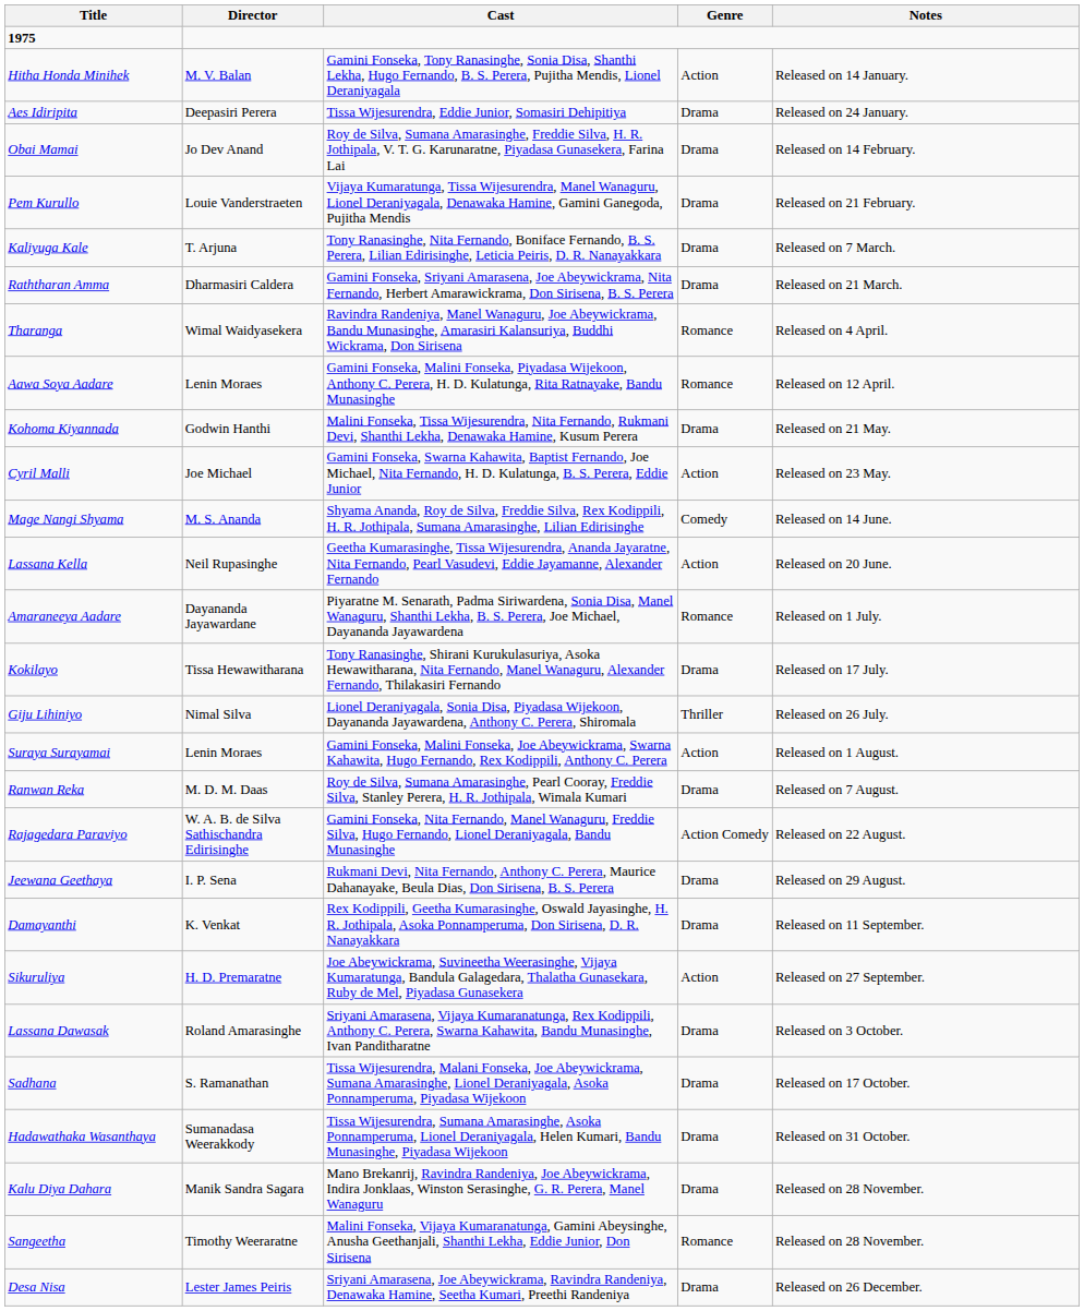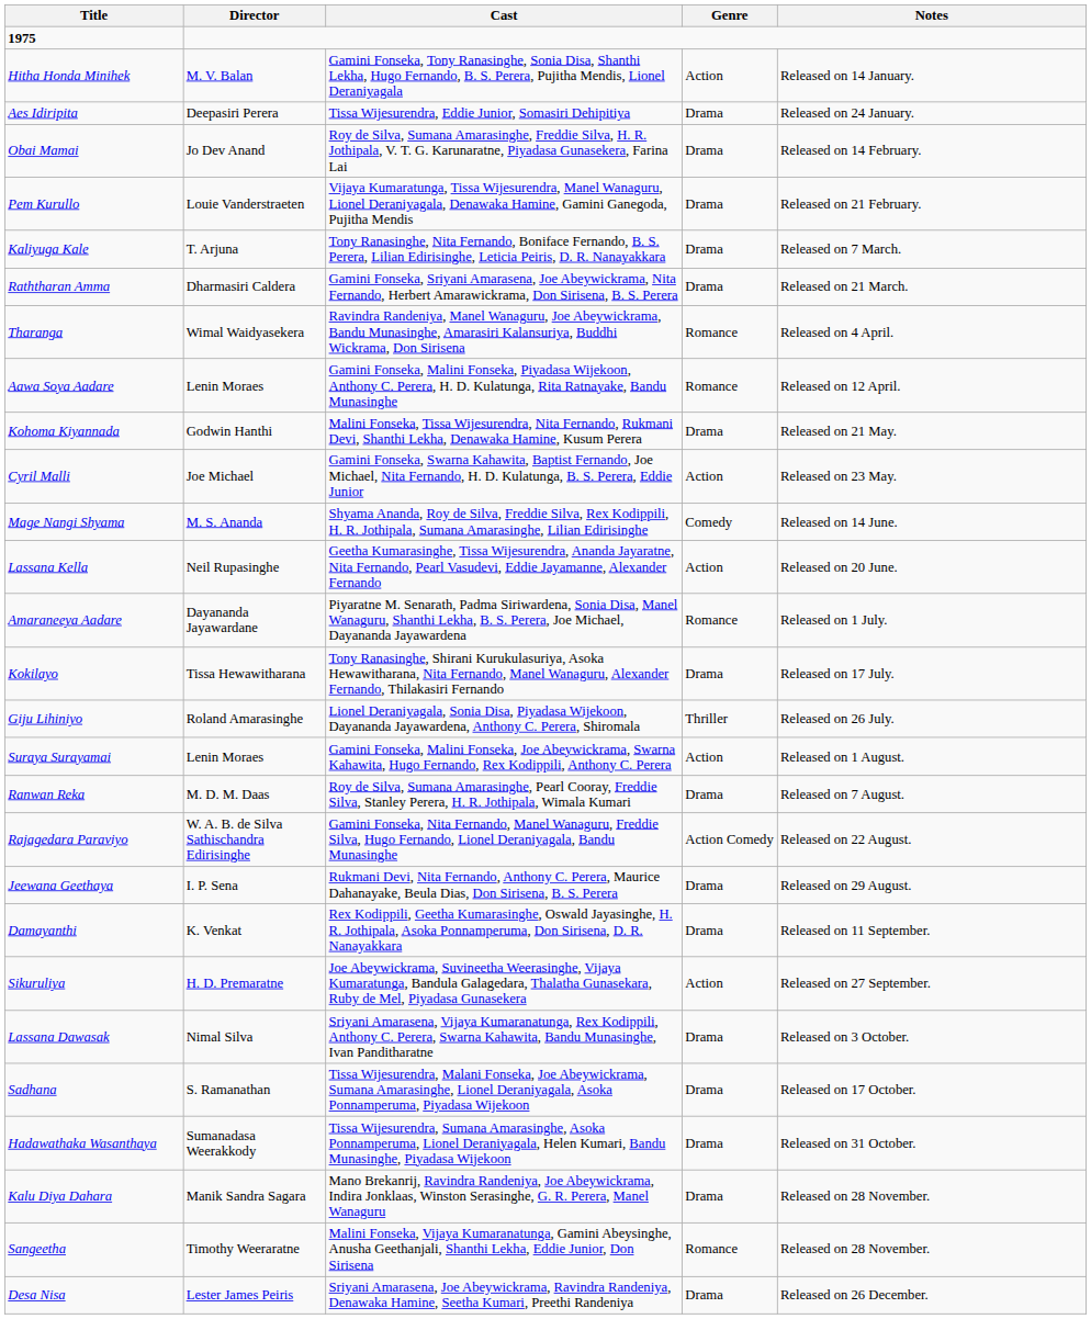 <table class="wikitable">
 <tr>
 <th width=15%>Title</th>
 <th width=12%>Director</th>
 <th width=30%>Cast</th>
 <th width=8%>Genre</th>
 <th width=26%>Notes</th>
 </tr>
 <tr>
 <td><strong>1975</strong></td>
 </tr>
 <tr>
 <td><em><a href='#'>Hitha Honda Minihek</a></em></td>
 <td><a href='#'>M. V. Balan</a></td>
 <td><a href='#'>Gamini Fonseka</a>, <a href='#'>Tony Ranasinghe</a>, <a href='#'>Sonia Disa</a>, <a href='#'>Shanthi Lekha</a>, <a href='#'>Hugo Fernando</a>, <a href='#'>B. S. Perera</a>, Pujitha Mendis, <a href='#'>Lionel Deraniyagala</a></td>
 <td>Action</td>
 <td>Released on 14 January.</td>
 </tr>
 <tr>
 <td><em><a href='#'>Aes Idiripita</a></em></td>
 <td>Deepasiri Perera</td>
 <td><a href='#'>Tissa Wijesurendra</a>, <a href='#'>Eddie Junior</a>, <a href='#'>Somasiri Dehipitiya</a></td>
 <td>Drama</td>
 <td>Released on 24 January.</td>
 </tr>
 <tr>
 <td><em><a href='#'>Obai Mamai</a></em></td>
 <td>Jo Dev Anand</td>
 <td><a href='#'>Roy de Silva</a>, <a href='#'>Sumana Amarasinghe</a>, <a href='#'>Freddie Silva</a>, <a href='#'>H. R. Jothipala</a>, V. T. G. Karunaratne, <a href='#'>Piyadasa Gunasekera</a>, Farina Lai</td>
 <td>Drama</td>
 <td>Released on 14 February.</td>
 </tr>
 <tr>
 <td><em><a href='#'>Pem Kurullo</a></em></td>
 <td>Louie Vanderstraeten</td>
 <td><a href='#'>Vijaya Kumaratunga</a>, <a href='#'>Tissa Wijesurendra</a>, <a href='#'>Manel Wanaguru</a>, <a href='#'>Lionel Deraniyagala</a>, <a href='#'>Denawaka Hamine</a>, Gamini Ganegoda, Pujitha Mendis</td>
 <td>Drama</td>
 <td>Released on 21 February.</td>
 </tr>
 <tr>
 <td><em><a href='#'>Kaliyuga Kale</a></em></td>
 <td>T. Arjuna</td>
 <td><a href='#'>Tony Ranasinghe</a>, <a href='#'>Nita Fernando</a>, Boniface Fernando, <a href='#'>B. S. Perera</a>, <a href='#'>Lilian Edirisinghe</a>, <a href='#'>Leticia Peiris</a>, <a href='#'>D. R. Nanayakkara</a></td>
 <td>Drama</td>
 <td>Released on 7 March.</td>
 </tr>
 <tr>
 <td><em><a href='#'>Raththaran Amma</a></em></td>
 <td>Dharmasiri Caldera</td>
 <td><a href='#'>Gamini Fonseka</a>, <a href='#'>Sriyani Amarasena</a>, <a href='#'>Joe Abeywickrama</a>, <a href='#'>Nita Fernando</a>, Herbert Amarawickrama, <a href='#'>Don Sirisena</a>, <a href='#'>B. S. Perera</a></td>
 <td>Drama</td>
 <td>Released on 21 March.</td>
 </tr>
 <tr>
 <td><em><a href='#'>Tharanga</a></em></td>
 <td>Wimal Waidyasekera</td>
 <td><a href='#'>Ravindra Randeniya</a>, <a href='#'>Manel Wanaguru</a>, <a href='#'>Joe Abeywickrama</a>, <a href='#'>Bandu Munasinghe</a>, <a href='#'>Amarasiri Kalansuriya</a>, <a href='#'>Buddhi Wickrama</a>, <a href='#'>Don Sirisena</a></td>
 <td>Romance</td>
 <td>Released on 4 April.</td>
 </tr>
 <tr>
 <td><em><a href='#'>Aawa Soya Aadare</a></em></td>
 <td>Lenin Moraes</td>
 <td><a href='#'>Gamini Fonseka</a>, <a href='#'>Malini Fonseka</a>, <a href='#'>Piyadasa Wijekoon</a>, <a href='#'>Anthony C. Perera</a>, H. D. Kulatunga, <a href='#'>Rita Ratnayake</a>, <a href='#'>Bandu Munasinghe</a></td>
 <td>Romance</td>
 <td>Released on 12 April.</td>
 </tr>
 <tr>
 <td><em><a href='#'>Kohoma Kiyannada</a></em></td>
 <td>Godwin Hanthi</td>
 <td><a href='#'>Malini Fonseka</a>, <a href='#'>Tissa Wijesurendra</a>, <a href='#'>Nita Fernando</a>, <a href='#'>Rukmani Devi</a>, <a href='#'>Shanthi Lekha</a>, <a href='#'>Denawaka Hamine</a>, Kusum Perera</td>
 <td>Drama</td>
 <td>Released on 21 May.</td>
 </tr>
 <tr>
 <td><em><a href='#'>Cyril Malli</a></em></td>
 <td>Joe Michael</td>
 <td><a href='#'>Gamini Fonseka</a>, <a href='#'>Swarna Kahawita</a>, <a href='#'>Baptist Fernando</a>, Joe Michael, <a href='#'>Nita Fernando</a>, H. D. Kulatunga, <a href='#'>B. S. Perera</a>, <a href='#'>Eddie Junior</a></td>
 <td>Action</td>
 <td>Released on 23 May.</td>
 </tr>
 <tr>
 <td><em><a href='#'>Mage Nangi Shyama</a></em></td>
 <td><a href='#'>M. S. Ananda</a></td>
 <td><a href='#'>Shyama Ananda</a>, <a href='#'>Roy de Silva</a>, <a href='#'>Freddie Silva</a>, <a href='#'>Rex Kodippili</a>, <a href='#'>H. R. Jothipala</a>, <a href='#'>Sumana Amarasinghe</a>, <a href='#'>Lilian Edirisinghe</a></td>
 <td>Comedy</td>
 <td>Released on 14 June.</td>
 </tr>
 <tr>
 <td><em><a href='#'>Lassana Kella</a></em></td>
 <td>Neil Rupasinghe</td>
 <td><a href='#'>Geetha Kumarasinghe</a>, <a href='#'>Tissa Wijesurendra</a>, <a href='#'>Ananda Jayaratne</a>, <a href='#'>Nita Fernando</a>, <a href='#'>Pearl Vasudevi</a>, <a href='#'>Eddie Jayamanne</a>, <a href='#'>Alexander Fernando</a></td>
 <td>Action</td>
 <td>Released on 20 June.</td>
 </tr>
 <tr>
 <td><em><a href='#'>Amaraneeya Aadare</a></em></td>
 <td>Dayananda Jayawardane</td>
 <td>Piyaratne M. Senarath, Padma Siriwardena, <a href='#'>Sonia Disa</a>, <a href='#'>Manel Wanaguru</a>, <a href='#'>Shanthi Lekha</a>, <a href='#'>B. S. Perera</a>, Joe Michael, Dayananda Jayawardena</td>
 <td>Romance</td>
 <td>Released on 1 July.</td>
 </tr>
 <tr>
 <td><em><a href='#'>Kokilayo</a></em></td>
 <td>Tissa Hewawitharana</td>
 <td><a href='#'>Tony Ranasinghe</a>, Shirani Kurukulasuriya, Asoka Hewawitharana, <a href='#'>Nita Fernando</a>, <a href='#'>Manel Wanaguru</a>, <a href='#'>Alexander Fernando</a>, Thilakasiri Fernando</td>
 <td>Drama</td>
 <td>Released on 17 July.</td>
 </tr>
 <tr>
 <td><em><a href='#'>Giju Lihiniyo</a></em></td>
-<td>Nimal Silva</td>
+<td>Roland Amarasinghe</td>
 <td><a href='#'>Lionel Deraniyagala</a>, <a href='#'>Sonia Disa</a>, <a href='#'>Piyadasa Wijekoon</a>, Dayananda Jayawardena, <a href='#'>Anthony C. Perera</a>, Shiromala</td>
 <td>Thriller</td>
 <td>Released on 26 July.</td>
 </tr>
 <tr>
 <td><em><a href='#'>Suraya Surayamai</a></em></td>
 <td>Lenin Moraes</td>
 <td><a href='#'>Gamini Fonseka</a>, <a href='#'>Malini Fonseka</a>, <a href='#'>Joe Abeywickrama</a>, <a href='#'>Swarna Kahawita</a>, <a href='#'>Hugo Fernando</a>, <a href='#'>Rex Kodippili</a>, <a href='#'>Anthony C. Perera</a></td>
 <td>Action</td>
 <td>Released on 1 August.</td>
 </tr>
 <tr>
 <td><em><a href='#'>Ranwan Reka</a></em></td>
 <td>M. D. M. Daas</td>
 <td><a href='#'>Roy de Silva</a>, <a href='#'>Sumana Amarasinghe</a>, Pearl Cooray, <a href='#'>Freddie Silva</a>, Stanley Perera, <a href='#'>H. R. Jothipala</a>, Wimala Kumari</td>
 <td>Drama</td>
 <td>Released on 7 August.</td>
 </tr>
 <tr>
 <td><em><a href='#'>Rajagedara Paraviyo</a></em></td>
 <td>W. A. B. de Silva<br> <a href='#'>Sathischandra Edirisinghe</a></td>
 <td><a href='#'>Gamini Fonseka</a>, <a href='#'>Nita Fernando</a>, <a href='#'>Manel Wanaguru</a>, <a href='#'>Freddie Silva</a>, <a href='#'>Hugo Fernando</a>, <a href='#'>Lionel Deraniyagala</a>, <a href='#'>Bandu Munasinghe</a></td>
 <td>Action Comedy</td>
 <td>Released on 22 August.</td>
 </tr>
 <tr>
 <td><em><a href='#'>Jeewana Geethaya</a></em></td>
 <td>I. P. Sena</td>
 <td><a href='#'>Rukmani Devi</a>, <a href='#'>Nita Fernando</a>, <a href='#'>Anthony C. Perera</a>, Maurice Dahanayake, Beula Dias, <a href='#'>Don Sirisena</a>, <a href='#'>B. S. Perera</a></td>
 <td>Drama</td>
 <td>Released on 29 August.</td>
 </tr>
 <tr>
 <td><em><a href='#'>Damayanthi</a></em></td>
 <td>K. Venkat</td>
 <td><a href='#'>Rex Kodippili</a>, <a href='#'>Geetha Kumarasinghe</a>, Oswald Jayasinghe, <a href='#'>H. R. Jothipala</a>, <a href='#'>Asoka Ponnamperuma</a>, <a href='#'>Don Sirisena</a>, <a href='#'>D. R. Nanayakkara</a></td>
 <td>Drama</td>
 <td>Released on 11 September.</td>
 </tr>
 <tr>
 <td><em><a href='#'>Sikuruliya</a></em></td>
 <td><a href='#'>H. D. Premaratne</a></td>
 <td><a href='#'>Joe Abeywickrama</a>, <a href='#'>Suvineetha Weerasinghe</a>, <a href='#'>Vijaya Kumaratunga</a>, Bandula Galagedara, <a href='#'>Thalatha Gunasekara</a>, <a href='#'>Ruby de Mel</a>, <a href='#'>Piyadasa Gunasekera</a></td>
 <td>Action</td>
 <td>Released on 27 September.</td>
 </tr>
 <tr>
 <td><em><a href='#'>Lassana Dawasak</a></em></td>
-<td>Roland Amarasinghe</td>
+<td>Nimal Silva</td>
 <td><a href='#'>Sriyani Amarasena</a>, <a href='#'>Vijaya Kumaranatunga</a>, <a href='#'>Rex Kodippili</a>, <a href='#'>Anthony C. Perera</a>, <a href='#'>Swarna Kahawita</a>, <a href='#'>Bandu Munasinghe</a>, Ivan Panditharatne</td>
 <td>Drama</td>
 <td>Released on 3 October.</td>
 </tr>
 <tr>
 <td><em><a href='#'>Sadhana</a></em></td>
 <td>S. Ramanathan</td>
 <td><a href='#'>Tissa Wijesurendra</a>, <a href='#'>Malani Fonseka</a>, <a href='#'>Joe Abeywickrama</a>, <a href='#'>Sumana Amarasinghe</a>, <a href='#'>Lionel Deraniyagala</a>, <a href='#'>Asoka Ponnamperuma</a>, <a href='#'>Piyadasa Wijekoon</a></td>
 <td>Drama</td>
 <td>Released on 17 October.</td>
 </tr>
 <tr>
 <td><em><a href='#'>Hadawathaka Wasanthaya</a></em></td>
 <td>Sumanadasa Weerakkody</td>
 <td><a href='#'>Tissa Wijesurendra</a>, <a href='#'>Sumana Amarasinghe</a>, <a href='#'>Asoka Ponnamperuma</a>, <a href='#'>Lionel Deraniyagala</a>, Helen Kumari, <a href='#'>Bandu Munasinghe</a>, <a href='#'>Piyadasa Wijekoon</a></td>
 <td>Drama</td>
 <td>Released on 31 October.</td>
 </tr>
 <tr>
 <td><em><a href='#'>Kalu Diya Dahara</a></em></td>
 <td>Manik Sandra Sagara</td>
 <td>Mano Brekanrij, <a href='#'>Ravindra Randeniya</a>, <a href='#'>Joe Abeywickrama</a>, Indira Jonklaas, Winston Serasinghe, <a href='#'>G. R. Perera</a>, <a href='#'>Manel Wanaguru</a></td>
 <td>Drama</td>
 <td>Released on 28 November.</td>
 </tr>
 <tr>
 <td><em><a href='#'>Sangeetha</a></em></td>
 <td>Timothy Weeraratne</td>
 <td><a href='#'>Malini Fonseka</a>, <a href='#'>Vijaya Kumaranatunga</a>, Gamini Abeysinghe, Anusha Geethanjali, <a href='#'>Shanthi Lekha</a>, <a href='#'>Eddie Junior</a>, <a href='#'>Don Sirisena</a></td>
 <td>Romance</td>
 <td>Released on 28 November.</td>
 </tr>
 <tr>
 <td><em><a href='#'>Desa Nisa</a></em></td>
 <td><a href='#'>Lester James Peiris</a></td>
 <td><a href='#'>Sriyani Amarasena</a>, <a href='#'>Joe Abeywickrama</a>, <a href='#'>Ravindra Randeniya</a>, <a href='#'>Denawaka Hamine</a>, <a href='#'>Seetha Kumari</a>, Preethi Randeniya</td>
 <td>Drama</td>
 <td>Released on 26 December.</td>
 </tr>
 </table>
